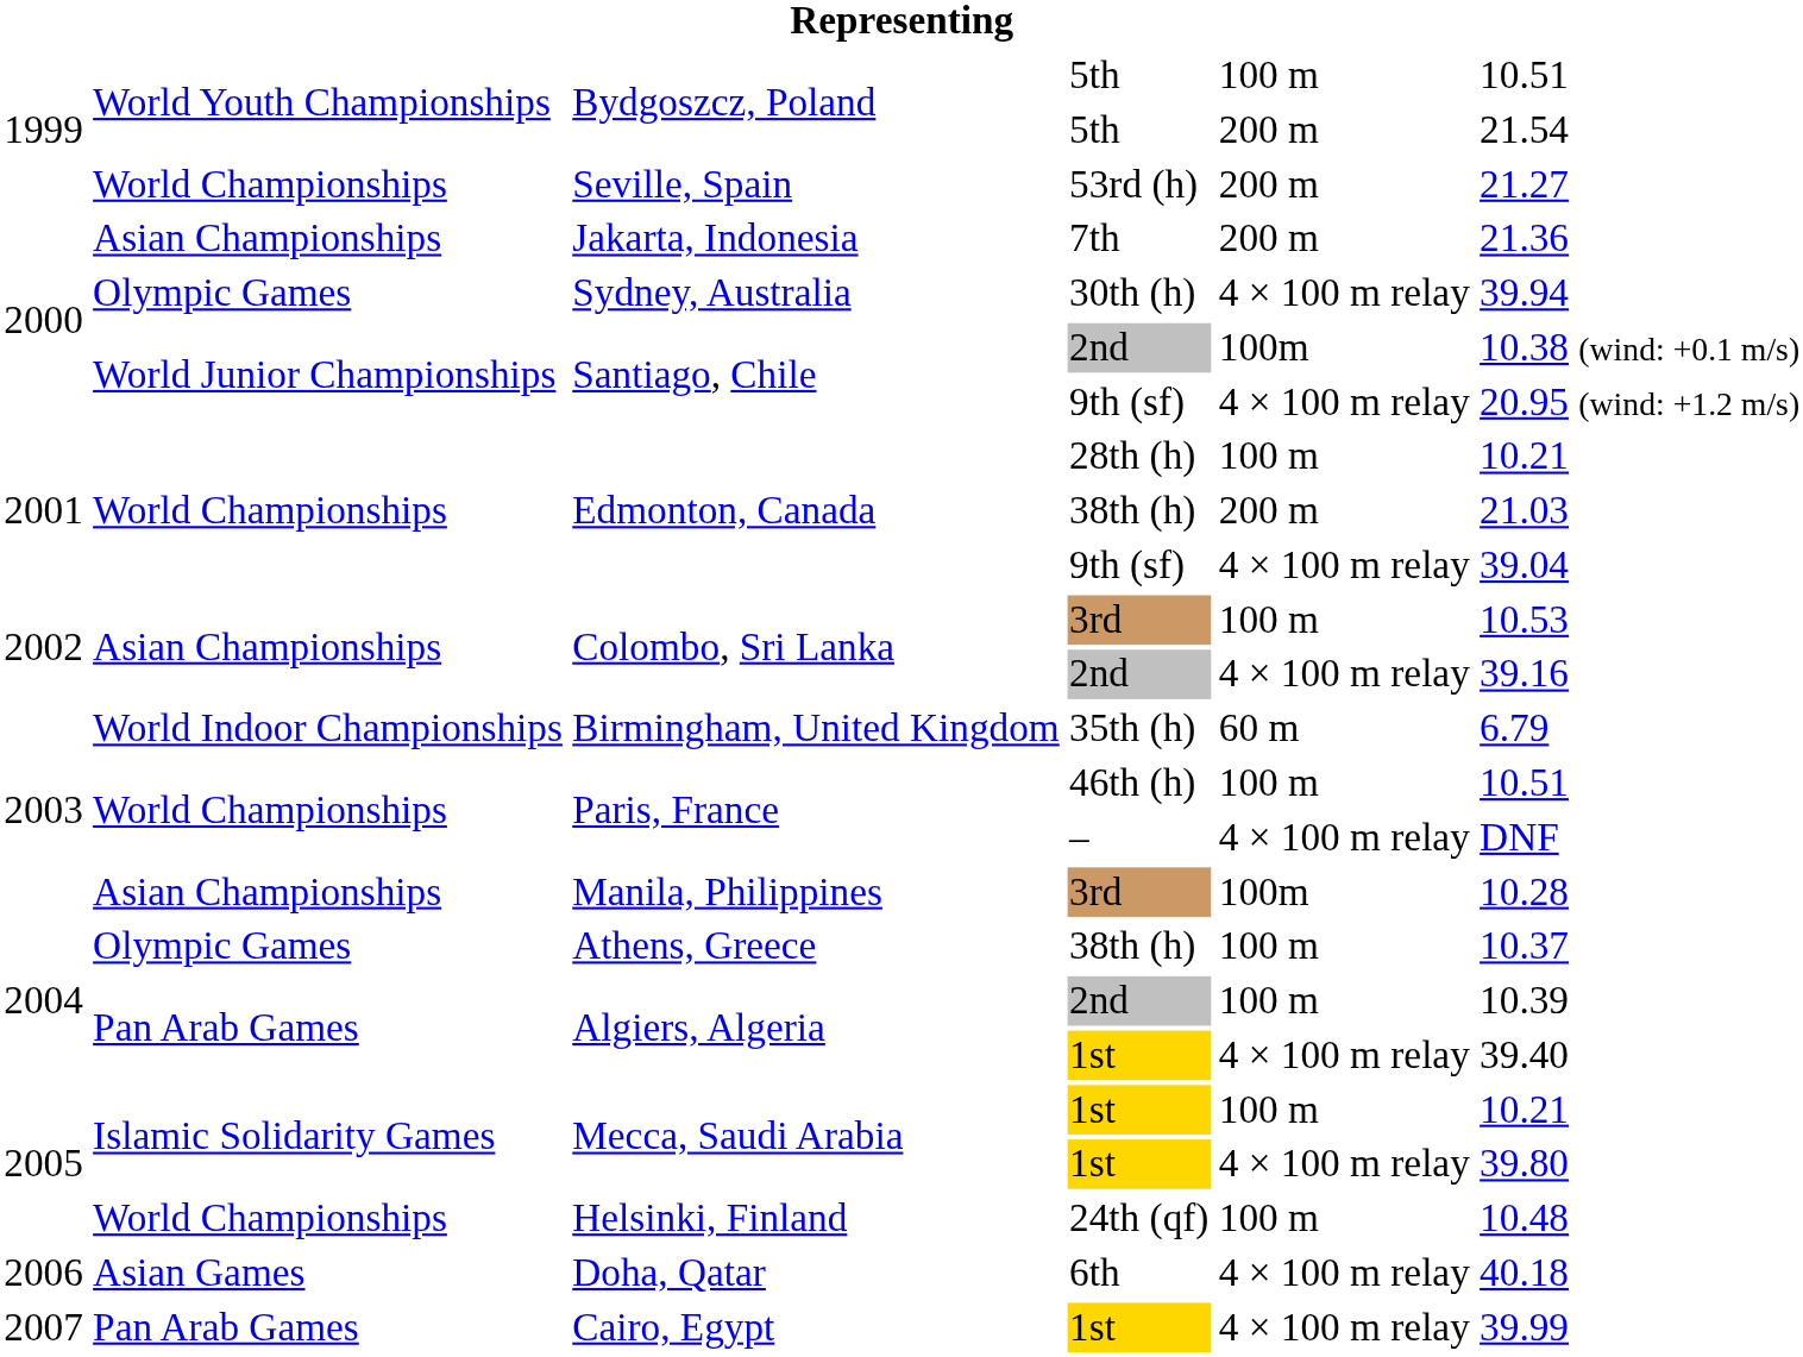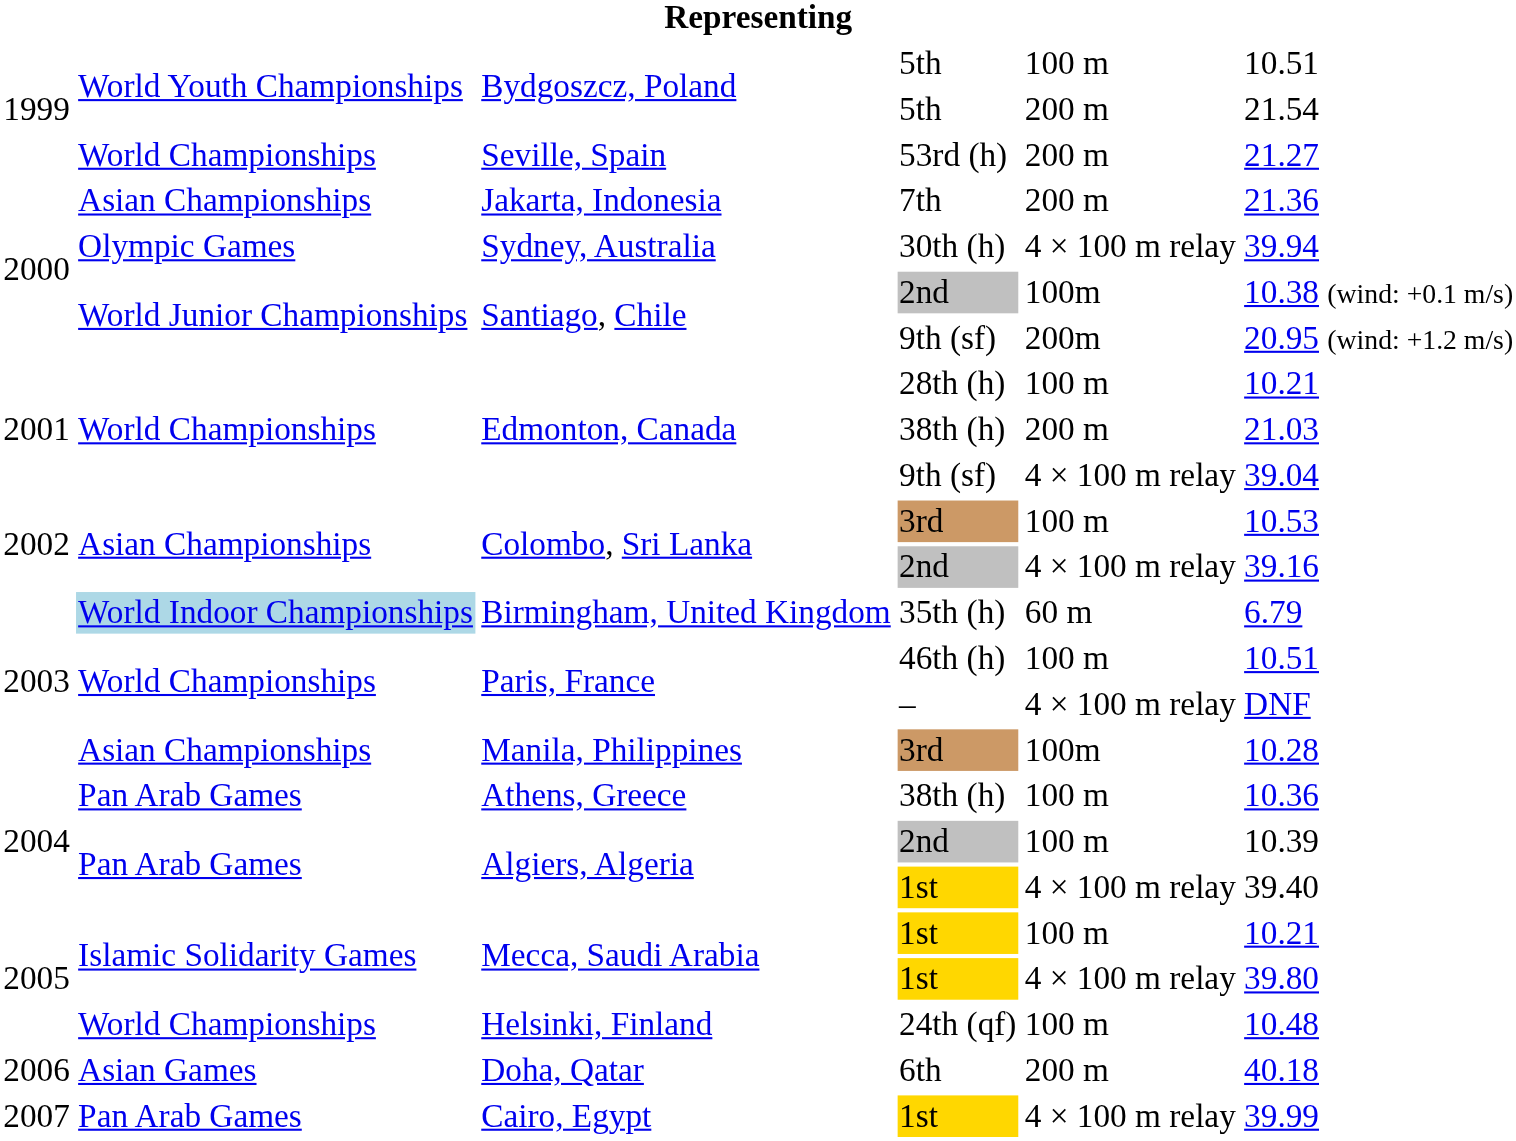 <table>
 <tr>
 <th colspan="6">Representing </th>
 </tr>
 <tr>
 <td rowspan=3>1999</td>
 <td rowspan=2><a href='#'>World Youth Championships</a></td>
 <td rowspan=2><a href='#'>Bydgoszcz, Poland</a></td>
 <td>5th</td>
 <td>100 m</td>
 <td>10.51</td>
 </tr>
 <tr>
 <td>5th</td>
 <td>200 m</td>
 <td>21.54</td>
 </tr>
 <tr>
 <td><a href='#'>World Championships</a></td>
 <td><a href='#'>Seville, Spain</a></td>
 <td>53rd (h)</td>
 <td>200 m</td>
 <td><a href='#'>21.27</a></td>
 </tr>
 <tr>
 <td rowspan=4>2000</td>
 <td><a href='#'>Asian Championships</a></td>
 <td><a href='#'>Jakarta, Indonesia</a></td>
 <td>7th</td>
 <td>200 m</td>
 <td><a href='#'>21.36</a></td>
 </tr>
 <tr>
 <td><a href='#'>Olympic Games</a></td>
 <td><a href='#'>Sydney, Australia</a></td>
 <td>30th (h)</td>
 <td>4 × 100 m relay</td>
 <td><a href='#'>39.94</a></td>
 </tr>
 <tr>
 <td rowspan=2><a href='#'>World Junior Championships</a></td>
 <td rowspan=2><a href='#'>Santiago</a>, <a href='#'>Chile</a></td>
 <td bgcolor=silver>2nd</td>
 <td>100m</td>
 <td><a href='#'>10.38</a> <small>(wind: +0.1 m/s)</small></td>
 </tr>
 <tr>
 <td>9th (sf)</td>
-<td>4 × 100 m relay</td>
+<td>200m</td>
 <td><a href='#'>20.95</a> <small>(wind: +1.2 m/s)</small></td>
 </tr>
 <tr>
 <td rowspan=3>2001</td>
 <td rowspan=3><a href='#'>World Championships</a></td>
 <td rowspan=3><a href='#'>Edmonton, Canada</a></td>
 <td>28th (h)</td>
 <td>100 m</td>
 <td><a href='#'>10.21</a></td>
 </tr>
 <tr>
 <td>38th (h)</td>
 <td>200 m</td>
 <td><a href='#'>21.03</a></td>
 </tr>
 <tr>
 <td>9th (sf)</td>
 <td>4 × 100 m relay</td>
 <td><a href='#'>39.04</a></td>
 </tr>
 <tr>
 <td rowspan=2>2002</td>
 <td rowspan=2><a href='#'>Asian Championships</a></td>
 <td rowspan=2><a href='#'>Colombo</a>, <a href='#'>Sri Lanka</a></td>
 <td bgcolor="cc9966">3rd</td>
 <td>100 m</td>
 <td><a href='#'>10.53</a></td>
 </tr>
 <tr>
 <td bgcolor=silver>2nd</td>
 <td>4 × 100 m relay</td>
 <td><a href='#'>39.16</a></td>
 </tr>
 <tr>
 <td rowspan=4>2003</td>
-<td><a href='#'>World Indoor Championships</a></td>
+<td style="background: lightblue;"><a href='#'>World Indoor Championships</a></td>
 <td><a href='#'>Birmingham, United Kingdom</a></td>
 <td>35th (h)</td>
 <td>60 m</td>
 <td><a href='#'>6.79</a></td>
 </tr>
 <tr>
 <td rowspan=2><a href='#'>World Championships</a></td>
 <td rowspan=2><a href='#'>Paris, France</a></td>
 <td>46th (h)</td>
 <td>100 m</td>
 <td><a href='#'>10.51</a></td>
 </tr>
 <tr>
 <td>–</td>
 <td>4 × 100 m relay</td>
 <td><a href='#'>DNF</a></td>
 </tr>
 <tr>
 <td><a href='#'>Asian Championships</a></td>
 <td><a href='#'>Manila, Philippines</a></td>
 <td bgcolor="cc9966">3rd</td>
 <td>100m</td>
 <td><a href='#'>10.28</a></td>
 </tr>
 <tr>
 <td rowspan=3>2004</td>
-<td><a href='#'>Olympic Games</a></td>
+<td><a href='#'>Pan Arab Games</a></td>
 <td><a href='#'>Athens, Greece</a></td>
 <td>38th (h)</td>
 <td>100 m</td>
-<td><a href='#'>10.37</a></td>
+<td><a href='#'>10.36</a></td>
 </tr>
 <tr>
 <td rowspan=2><a href='#'>Pan Arab Games</a></td>
 <td rowspan=2><a href='#'>Algiers, Algeria</a></td>
 <td bgcolor="silver">2nd</td>
 <td>100 m</td>
 <td>10.39</td>
 </tr>
 <tr>
 <td bgcolor="gold">1st</td>
 <td>4 × 100 m relay</td>
 <td>39.40</td>
 </tr>
 <tr>
 <td rowspan=3>2005</td>
 <td rowspan=2><a href='#'>Islamic Solidarity Games</a></td>
 <td rowspan=2><a href='#'>Mecca, Saudi Arabia</a></td>
 <td bgcolor="gold">1st</td>
 <td>100 m</td>
 <td><a href='#'>10.21</a></td>
 </tr>
 <tr>
 <td bgcolor="gold">1st</td>
 <td>4 × 100 m relay</td>
 <td><a href='#'>39.80</a></td>
 </tr>
 <tr>
 <td><a href='#'>World Championships</a></td>
 <td><a href='#'>Helsinki, Finland</a></td>
 <td>24th (qf)</td>
 <td>100 m</td>
 <td><a href='#'>10.48</a></td>
 </tr>
 <tr>
 <td>2006</td>
 <td><a href='#'>Asian Games</a></td>
 <td><a href='#'>Doha, Qatar</a></td>
 <td>6th</td>
-<td>4 × 100 m relay</td>
+<td>200 m</td>
 <td><a href='#'>40.18</a></td>
 </tr>
 <tr>
 <td>2007</td>
 <td><a href='#'>Pan Arab Games</a></td>
 <td><a href='#'>Cairo, Egypt</a></td>
 <td bgcolor="gold">1st</td>
 <td>4 × 100 m relay</td>
 <td><a href='#'>39.99</a></td>
 </tr>
 </table>
